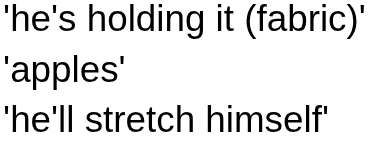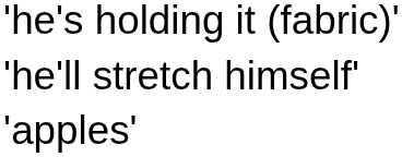 <table>
 <tr>
 <td></td>
 <td>'he's holding it (fabric)'</td>
 </tr>
 <tr>
 <td></td>
-<td>'apples'</td>
+<td>'he'll stretch himself'</td>
 </tr>
 <tr>
 <td></td>
-<td>'he'll stretch himself'</td>
+<td>'apples'</td>
 </tr>
 </table>
